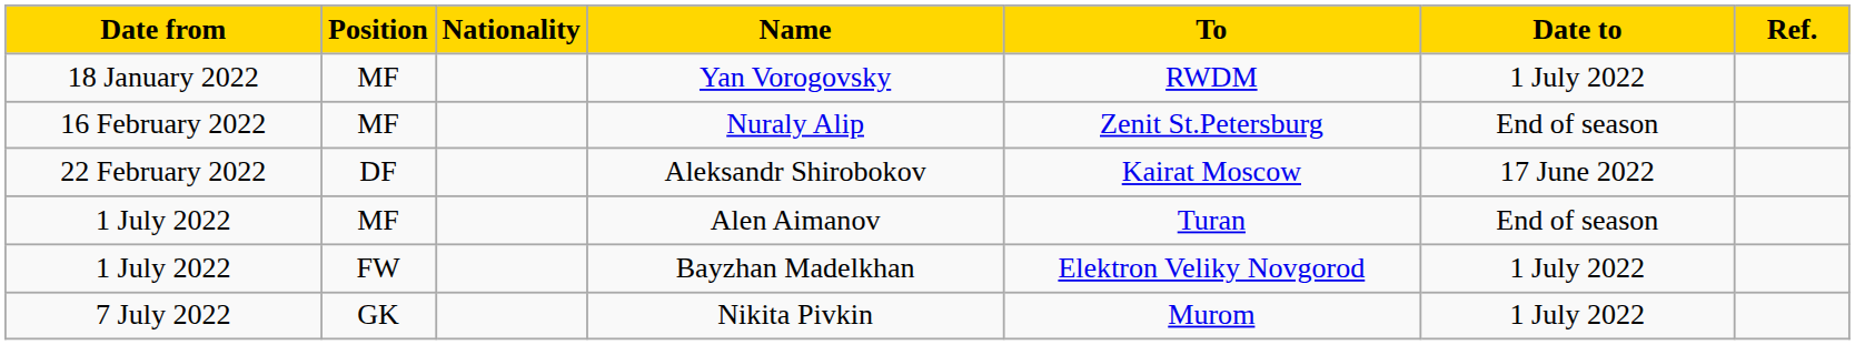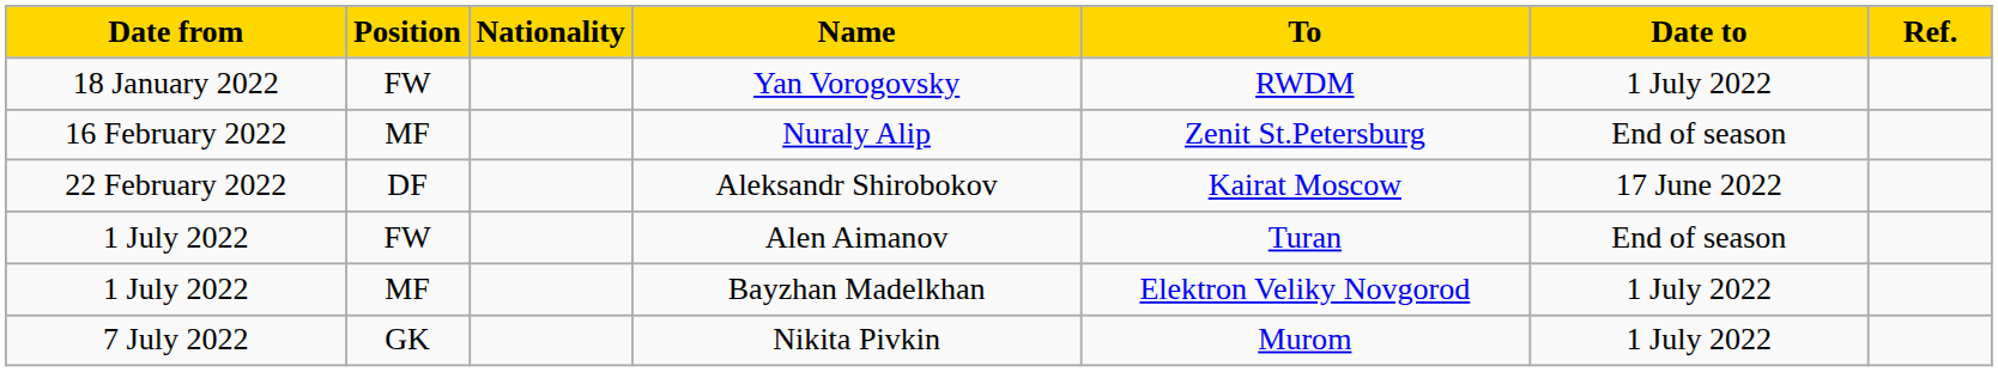 <table class="wikitable" style="text-align:center; font-size:90%; ">
 <tr>
 <th style="background:#FFD700; color:#000000; width:150px;">Date from</th>
 <th style="background:#FFD700; color:#000000; width:50px;">Position</th>
 <th style="background:#FFD700; color:#000000; width:50px;">Nationality</th>
 <th style="background:#FFD700; color:#000000; width:200px;">Name</th>
 <th style="background:#FFD700; color:#000000; width:200px;">To</th>
 <th style="background:#FFD700; color:#000000; width:150px;">Date to</th>
 <th style="background:#FFD700; color:#000000; width:50px;">Ref.</th>
 </tr>
 <tr>
 <td>18 January 2022</td>
-<td>MF</td>
+<td>FW</td>
 <td></td>
 <td><a href='#'>Yan Vorogovsky</a></td>
 <td><a href='#'>RWDM</a></td>
 <td>1 July 2022</td>
 <td></td>
 </tr>
 <tr>
 <td>16 February 2022</td>
 <td>MF</td>
 <td></td>
 <td><a href='#'>Nuraly Alip</a></td>
 <td><a href='#'>Zenit St.Petersburg</a></td>
 <td>End of season</td>
 <td></td>
 </tr>
 <tr>
 <td>22 February 2022</td>
 <td>DF</td>
 <td></td>
 <td>Aleksandr Shirobokov</td>
 <td><a href='#'>Kairat Moscow</a></td>
 <td>17 June 2022</td>
 <td></td>
 </tr>
 <tr>
 <td>1 July 2022</td>
-<td>MF</td>
+<td>FW</td>
 <td></td>
 <td>Alen Aimanov</td>
 <td><a href='#'>Turan</a></td>
 <td>End of season</td>
 <td></td>
 </tr>
 <tr>
 <td>1 July 2022</td>
-<td>FW</td>
+<td>MF</td>
 <td></td>
 <td>Bayzhan Madelkhan</td>
 <td><a href='#'>Elektron Veliky Novgorod</a></td>
 <td>1 July 2022</td>
 <td></td>
 </tr>
 <tr>
 <td>7 July 2022</td>
 <td>GK</td>
 <td></td>
 <td>Nikita Pivkin</td>
 <td><a href='#'>Murom</a></td>
 <td>1 July 2022</td>
 <td></td>
 </tr>
 </table>
